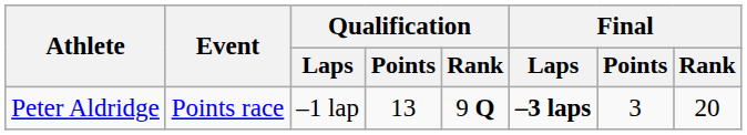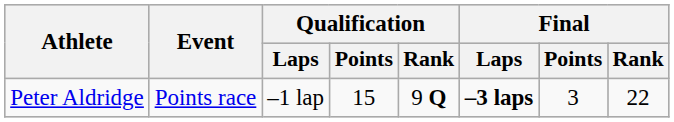 <table class="wikitable" style="font-size:90%">
 <tr>
 <th rowspan=2>Athlete</th>
 <th rowspan=2>Event</th>
 <th colspan=3>Qualification</th>
 <th colspan=3>Final</th>
 </tr>
 <tr style="font-size:95%">
 <th>Laps</th>
 <th>Points</th>
 <th>Rank</th>
 <th>Laps</th>
 <th>Points</th>
 <th>Rank</th>
 </tr>
 <tr align=center>
 <td align=left><a href='#'>Peter Aldridge</a></td>
 <td align=left><a href='#'>Points race</a></td>
 <td>–1 lap</td>
-<td>13</td>
+<td>15</td>
 <td>9 <strong>Q</strong></td>
 <td><strong>–3 laps</strong></td>
 <td>3</td>
-<td>20</td>
+<td>22</td>
 </tr>
 </table>
